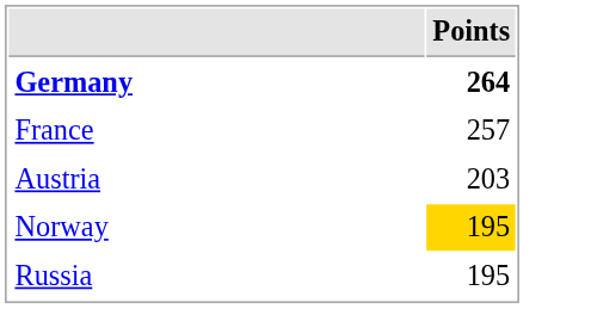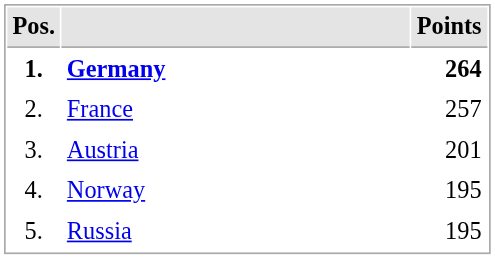 <table cellspacing="1" cellpadding="3" style="border:1px solid #AAAAAA;font-size:90%">
 <tr bgcolor="#E4E4E4">
+<th style="border-bottom:1px solid #AAAAAA" width=10>Pos.</th>
 <th style="border-bottom:1px solid #AAAAAA" width=200></th>
 <th style="border-bottom:1px solid #AAAAAA" width=20>Points</th>
 </tr>
 <tr>
+<td align="center"><strong>1.</strong></td>
 <td><strong> <a href='#'>Germany</a></strong></td>
 <td align="right"><strong>264</strong></td>
 </tr>
 <tr>
+<td align="center">2.</td>
 <td> <a href='#'>France</a></td>
 <td align="right">257</td>
 </tr>
 <tr>
+<td align="center">3.</td>
 <td> <a href='#'>Austria</a></td>
-<td align="right">203</td>
+<td align="right">201</td>
 </tr>
 <tr>
+<td align="center">4.</td>
 <td> <a href='#'>Norway</a></td>
-<td align="right" style="background: gold;">195</td>
+<td align="right">195</td>
 </tr>
 <tr>
+<td align="center">5.</td>
 <td> <a href='#'>Russia</a></td>
 <td align="right">195</td>
 </tr>
 </table>
